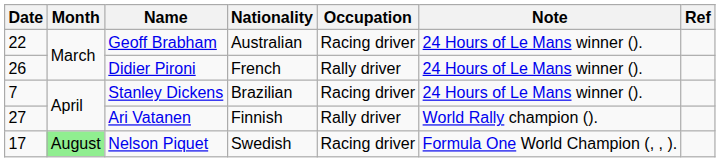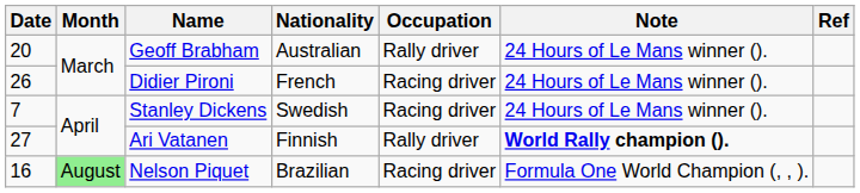 <table class="wikitable" style="font-size:85%;">
 <tr>
 <th>Date</th>
 <th>Month</th>
 <th>Name</th>
 <th>Nationality</th>
 <th>Occupation</th>
 <th>Note</th>
 <th>Ref</th>
 </tr>
 <tr>
-<td>22</td>
+<td>20</td>
 <td rowspan=2>March</td>
 <td><a href='#'>Geoff Brabham</a></td>
 <td>Australian</td>
-<td>Racing driver</td>
+<td>Rally driver</td>
 <td><a href='#'>24 Hours of Le Mans</a> winner ().</td>
 <td></td>
 </tr>
 <tr>
 <td>26</td>
 <td><a href='#'>Didier Pironi</a></td>
 <td>French</td>
-<td>Rally driver</td>
+<td>Racing driver</td>
 <td><a href='#'>24 Hours of Le Mans</a> winner ().</td>
 <td></td>
 </tr>
 <tr>
 <td>7</td>
 <td rowspan=2>April</td>
 <td><a href='#'>Stanley Dickens</a></td>
-<td>Brazilian</td>
+<td>Swedish</td>
 <td>Racing driver</td>
 <td><a href='#'>24 Hours of Le Mans</a> winner ().</td>
 <td></td>
 </tr>
 <tr>
 <td>27</td>
 <td><a href='#'>Ari Vatanen</a></td>
 <td>Finnish</td>
 <td>Rally driver</td>
-<td><a href='#'>World Rally</a> champion ().</td>
+<td><strong><a href='#'>World Rally</a> champion ().</strong></td>
 <td></td>
 </tr>
 <tr>
-<td>17</td>
+<td>16</td>
 <td style="background: lightgreen;">August</td>
 <td><a href='#'>Nelson Piquet</a></td>
-<td>Swedish</td>
+<td>Brazilian</td>
 <td>Racing driver</td>
 <td><a href='#'>Formula One</a> World Champion (, , ).</td>
 <td></td>
 </tr>
 </table>
